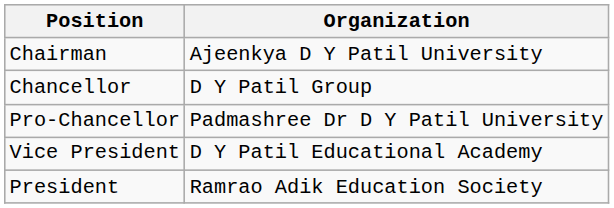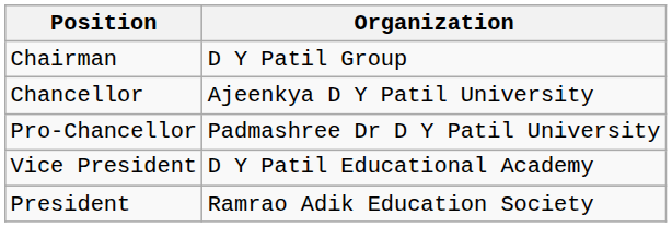 <table class="wikitable">
 <tr>
 <th>Position</th>
 <th>Organization</th>
 </tr>
 <tr>
 <td>Chairman</td>
-<td>Ajeenkya D Y Patil University</td>
+<td>D Y Patil Group</td>
 </tr>
 <tr>
 <td>Chancellor</td>
-<td>D Y Patil Group</td>
+<td>Ajeenkya D Y Patil University</td>
 </tr>
 <tr>
 <td>Pro-Chancellor</td>
 <td>Padmashree Dr D Y Patil University</td>
 </tr>
 <tr>
 <td>Vice President</td>
 <td>D Y Patil Educational Academy</td>
 </tr>
 <tr>
 <td>President</td>
 <td>Ramrao Adik Education Society</td>
 </tr>
 </table>
